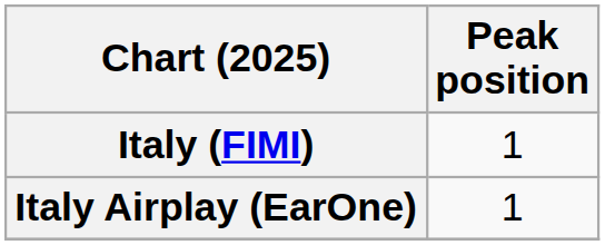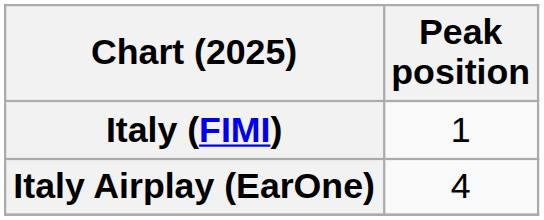 <table class="wikitable sortable plainrowheaders" style="text-align:center">
 <tr>
 <th scope="col">Chart (2025)</th>
 <th scope="col">Peak<br>position</th>
 </tr>
 <tr>
 <th scope="row">Italy (<a href='#'>FIMI</a>)</th>
 <td>1</td>
 </tr>
 <tr>
 <th scope="row">Italy Airplay (EarOne)</th>
-<td>1</td>
+<td>4</td>
 </tr>
 <tr>
 </tr>
 </table>
